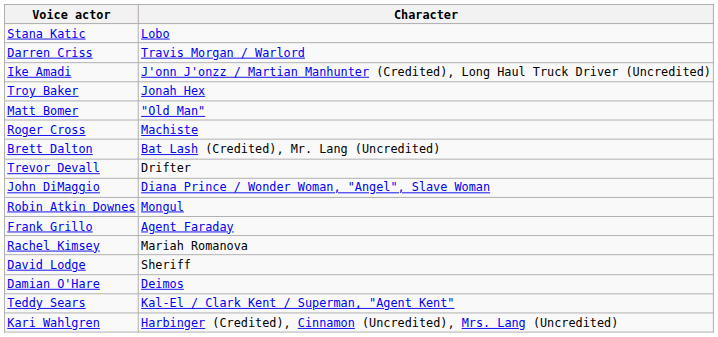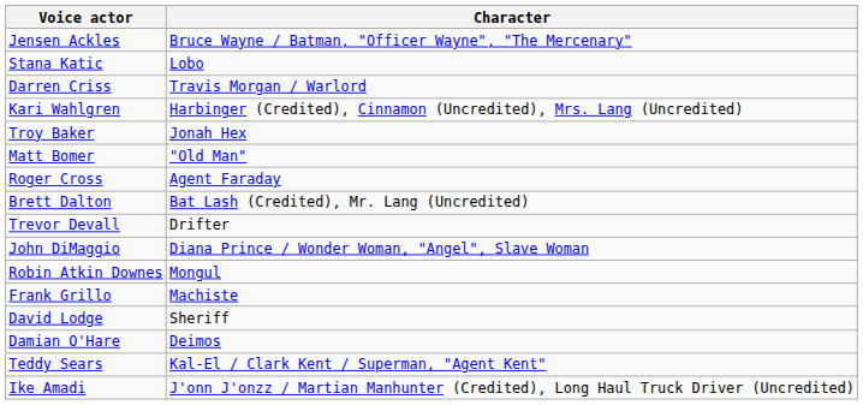 <table class="wikitable sortable">
 <tr style="background:rgb(255,85,0);">
 <th>Voice actor</th>
 <th>Character</th>
+</tr>
+<tr>
+<td><a href='#'>Jensen Ackles</a></td>
+<td><a href='#'>Bruce Wayne / Batman, "Officer Wayne", "The Mercenary"</a></td>
 </tr>
 <tr>
 <td><a href='#'>Stana Katic</a></td>
 <td><a href='#'>Lobo</a></td>
 </tr>
 <tr>
 <td><a href='#'>Darren Criss</a></td>
 <td><a href='#'>Travis Morgan / Warlord</a></td>
 </tr>
 <tr>
-<td><a href='#'>Ike Amadi</a></td>
-<td><a href='#'>J'onn J'onzz / Martian Manhunter</a> (Credited), Long Haul Truck Driver (Uncredited)</td>
+<td><a href='#'>Kari Wahlgren</a></td>
+<td><a href='#'>Harbinger</a> (Credited), <a href='#'>Cinnamon</a> (Uncredited), <a href='#'>Mrs. Lang</a> (Uncredited)</td>
 </tr>
 <tr>
 <td><a href='#'>Troy Baker</a></td>
 <td><a href='#'>Jonah Hex</a></td>
 </tr>
 <tr>
 <td><a href='#'>Matt Bomer</a></td>
 <td><a href='#'>"Old Man"</a></td>
 </tr>
 <tr>
 <td><a href='#'>Roger Cross</a></td>
-<td><a href='#'>Machiste</a></td>
+<td><a href='#'>Agent Faraday</a></td>
 </tr>
 <tr>
 <td><a href='#'>Brett Dalton</a></td>
 <td><a href='#'>Bat Lash</a> (Credited), Mr. Lang (Uncredited)</td>
 </tr>
 <tr>
 <td><a href='#'>Trevor Devall</a></td>
 <td>Drifter</td>
 </tr>
 <tr>
 <td><a href='#'>John DiMaggio</a></td>
 <td><a href='#'>Diana Prince / Wonder Woman, "Angel", Slave Woman</a></td>
 </tr>
 <tr>
 <td><a href='#'>Robin Atkin Downes</a></td>
 <td><a href='#'>Mongul</a></td>
 </tr>
 <tr>
 <td><a href='#'>Frank Grillo</a></td>
-<td><a href='#'>Agent Faraday</a></td>
-</tr>
-<tr>
-<td><a href='#'>Rachel Kimsey</a></td>
-<td>Mariah Romanova</td>
+<td><a href='#'>Machiste</a></td>
 </tr>
 <tr>
 <td><a href='#'>David Lodge</a></td>
 <td>Sheriff</td>
 </tr>
 <tr>
 <td><a href='#'>Damian O'Hare</a></td>
 <td><a href='#'>Deimos</a></td>
 </tr>
 <tr>
 <td><a href='#'>Teddy Sears</a></td>
 <td><a href='#'>Kal-El / Clark Kent / Superman, "Agent Kent"</a></td>
 </tr>
 <tr>
-<td><a href='#'>Kari Wahlgren</a></td>
-<td><a href='#'>Harbinger</a> (Credited), <a href='#'>Cinnamon</a> (Uncredited), <a href='#'>Mrs. Lang</a> (Uncredited)</td>
+<td><a href='#'>Ike Amadi</a></td>
+<td><a href='#'>J'onn J'onzz / Martian Manhunter</a> (Credited), Long Haul Truck Driver (Uncredited)</td>
 </tr>
 </table>
